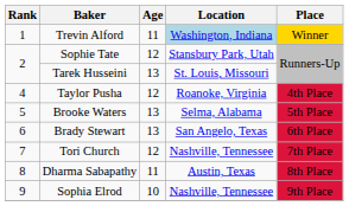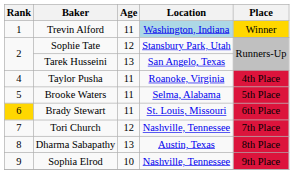 <table class="wikitable" style="text-align:center;">
 <tr>
 <th>Rank</th>
 <th>Baker</th>
 <th>Age</th>
 <th>Location</th>
 <th>Place</th>
 </tr>
 <tr>
 <td>1</td>
 <td>Trevin Alford</td>
 <td>11</td>
 <td style="background: lightblue;"><a href='#'>Washington, Indiana</a></td>
 <td style="background:gold;">Winner</td>
 </tr>
 <tr>
 <td rowspan="2">2</td>
 <td>Sophie Tate</td>
 <td>12</td>
 <td><a href='#'>Stansbury Park, Utah</a></td>
 <td rowspan="2" style="background:silver;">Runners-Up</td>
 </tr>
 <tr>
 <td>Tarek Husseini</td>
 <td>13</td>
-<td><a href='#'>St. Louis, Missouri</a></td>
+<td><a href='#'>San Angelo, Texas</a></td>
 </tr>
 <tr>
 <td>4</td>
 <td>Taylor Pusha</td>
-<td>12</td>
+<td>11</td>
 <td><a href='#'>Roanoke, Virginia</a></td>
 <td style="background:crimson;">4th Place</td>
 </tr>
 <tr>
 <td>5</td>
 <td>Brooke Waters</td>
-<td>13</td>
+<td>11</td>
 <td><a href='#'>Selma, Alabama</a></td>
 <td style="background:crimson;">5th Place</td>
 </tr>
 <tr>
-<td>6</td>
+<td style="background: gold;">6</td>
 <td>Brady Stewart</td>
-<td>13</td>
-<td><a href='#'>San Angelo, Texas</a></td>
+<td>11</td>
+<td><a href='#'>St. Louis, Missouri</a></td>
 <td style="background:crimson;">6th Place</td>
 </tr>
 <tr>
 <td>7</td>
 <td>Tori Church</td>
 <td>12</td>
 <td><a href='#'>Nashville, Tennessee</a></td>
 <td style="background:crimson;">7th Place</td>
 </tr>
 <tr>
 <td>8</td>
 <td>Dharma Sabapathy</td>
-<td>11</td>
+<td>13</td>
 <td><a href='#'>Austin, Texas</a></td>
 <td style="background:crimson;">8th Place</td>
 </tr>
 <tr>
 <td>9</td>
 <td>Sophia Elrod</td>
 <td>10</td>
 <td><a href='#'>Nashville, Tennessee</a></td>
 <td style="background:crimson;">9th Place</td>
 </tr>
 <tr>
 </tr>
 </table>
